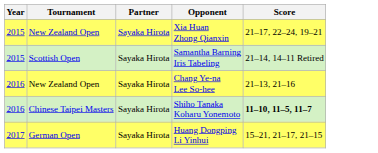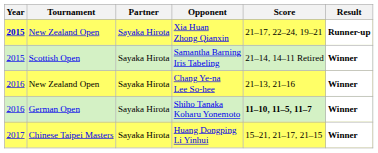 <table class="sortable wikitable" style="font-size: 90%">
 <tr>
 <th>Year</th>
 <th>Tournament</th>
 <th>Partner</th>
 <th>Opponent</th>
 <th>Score</th>
+<th>Result</th>
 </tr>
 <tr style="background:#FFFF67">
-<td align="center"><a href='#'>2015</a></td>
+<td align="center"><strong><a href='#'>2015</a></strong></td>
 <td align="left"><a href='#'>New Zealand Open</a></td>
 <td align="left"> <a href='#'>Sayaka Hirota</a></td>
 <td align="left"> <a href='#'>Xia Huan</a><br> <a href='#'>Zhong Qianxin</a></td>
 <td align="left">21–17, 22–24, 19–21</td>
+<td style="text-align:left; background:white"> <strong>Runner-up</strong></td>
 </tr>
 <tr style="background:#D4F1C5">
 <td align="center"><a href='#'>2015</a></td>
 <td align="left"><a href='#'>Scottish Open</a></td>
 <td align="left"> Sayaka Hirota</td>
 <td align="left"> <a href='#'>Samantha Barning</a><br> <a href='#'>Iris Tabeling</a></td>
 <td align="left">21–14, 14–11 Retired</td>
+<td style="text-align:left; background:white"> <strong>Winner</strong></td>
 </tr>
 <tr style="background:#FFFF67">
 <td align="center"><a href='#'>2016</a></td>
 <td align="left">New Zealand Open</td>
 <td align="left"> Sayaka Hirota</td>
 <td align="left"> <a href='#'>Chang Ye-na</a><br> <a href='#'>Lee So-hee</a></td>
 <td align="left">21–13, 21–16</td>
+<td style="text-align:left; background:white"> <strong>Winner</strong></td>
 </tr>
 <tr style="background:#D4F1C5">
 <td align="center"><a href='#'>2016</a></td>
-<td align="left"><a href='#'>Chinese Taipei Masters</a></td>
+<td align="left"><a href='#'>German Open</a></td>
 <td align="left"> Sayaka Hirota</td>
 <td align="left"> <a href='#'>Shiho Tanaka</a><br> <a href='#'>Koharu Yonemoto</a></td>
 <td align="left"><strong>11–10, 11–5, 11–7</strong></td>
+<td style="text-align:left; background:white"> <strong>Winner</strong></td>
 </tr>
 <tr style="background:#FFFF67">
 <td align="center"><a href='#'>2017</a></td>
-<td align="left"><a href='#'>German Open</a></td>
+<td align="left"><a href='#'>Chinese Taipei Masters</a></td>
 <td align="left"> Sayaka Hirota</td>
 <td align="left"> <a href='#'>Huang Dongping</a><br> <a href='#'>Li Yinhui</a></td>
 <td align="left">15–21, 21–17, 21–15</td>
+<td style="text-align:left; background:white"> <strong>Winner</strong></td>
 </tr>
 </table>
